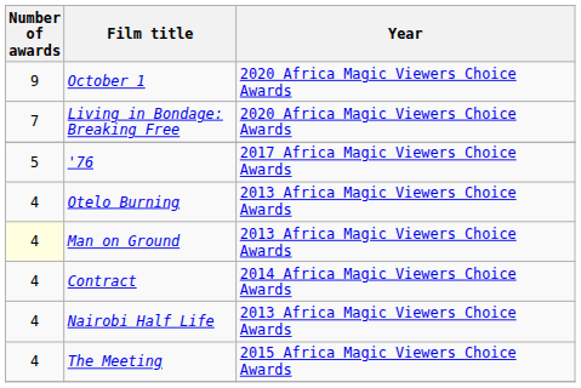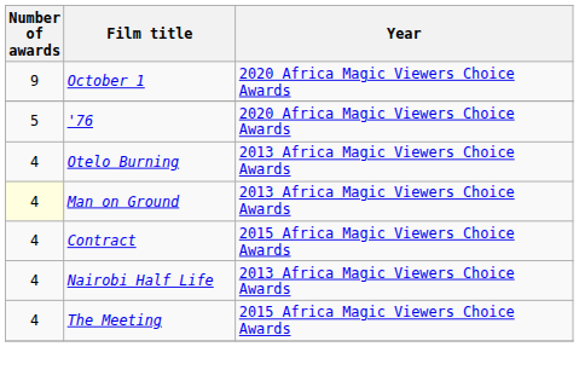 <table class="wikitable">
 <tr>
 <th style="width:10px;">Number <br> of <br>awards</th>
 <th style="width:150px;">Film title</th>
 <th style="width:300px;">Year</th>
 </tr>
 <tr>
 <td style="text-align:center;">9</td>
 <td><em><a href='#'>October 1</a></em></td>
 <td><a href='#'>2020 Africa Magic Viewers Choice Awards</a></td>
 </tr>
 <tr>
-<td style="text-align:center;">7</td>
-<td><em><a href='#'>Living in Bondage: Breaking Free</a></em></td>
-<td><a href='#'>2020 Africa Magic Viewers Choice Awards</a></td>
-</tr>
-<tr>
 </tr>
 <tr>
 <td style="text-align:center;">5</td>
 <td><em><a href='#'>'76</a></em></td>
-<td><a href='#'>2017 Africa Magic Viewers Choice Awards</a></td>
+<td><a href='#'>2020 Africa Magic Viewers Choice Awards</a></td>
 </tr>
 <tr>
 <td style="text-align:center;">4</td>
 <td><em><a href='#'>Otelo Burning</a></em></td>
 <td><a href='#'>2013 Africa Magic Viewers Choice Awards</a></td>
 </tr>
 <tr>
 <td style="background: lightyellow; text-align:center;">4</td>
 <td><em><a href='#'>Man on Ground</a></em></td>
 <td><a href='#'>2013 Africa Magic Viewers Choice Awards</a></td>
 </tr>
 <tr>
 <td style="text-align:center;">4</td>
 <td><em><a href='#'>Contract</a></em></td>
-<td><a href='#'>2014 Africa Magic Viewers Choice Awards</a></td>
+<td><a href='#'>2015 Africa Magic Viewers Choice Awards</a></td>
 </tr>
 <tr>
 <td style="text-align:center;">4</td>
 <td><em><a href='#'>Nairobi Half Life</a></em></td>
 <td><a href='#'>2013 Africa Magic Viewers Choice Awards</a></td>
 </tr>
 <tr>
 <td style="text-align:center;">4</td>
 <td><em><a href='#'>The Meeting</a></em></td>
 <td><a href='#'>2015 Africa Magic Viewers Choice Awards</a></td>
 </tr>
 <tr>
 </tr>
 </table>
